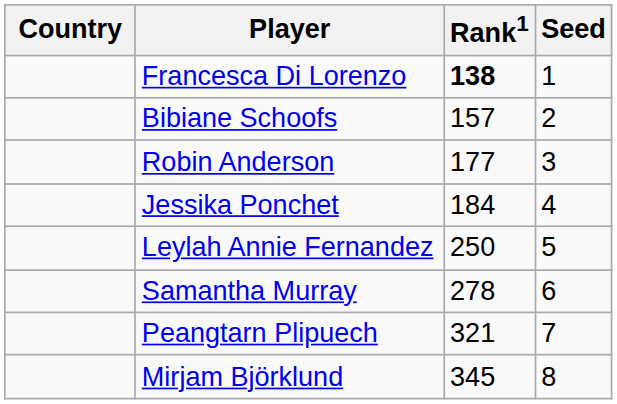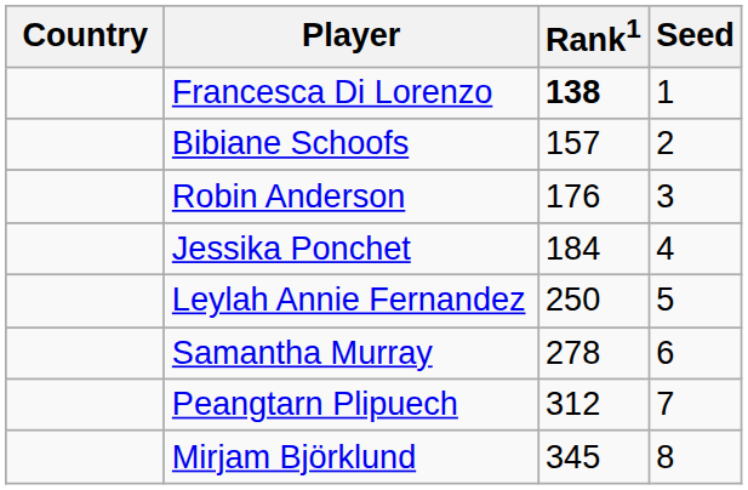 <table class="sortable wikitable">
 <tr>
 <th width="70">Country</th>
 <th width="175">Player</th>
 <th>Rank<sup>1</sup></th>
 <th>Seed</th>
 </tr>
 <tr>
 <td></td>
 <td><a href='#'>Francesca Di Lorenzo</a></td>
 <td><strong>138</strong></td>
 <td>1</td>
 </tr>
 <tr>
 <td></td>
 <td><a href='#'>Bibiane Schoofs</a></td>
 <td>157</td>
 <td>2</td>
 </tr>
 <tr>
 <td></td>
 <td><a href='#'>Robin Anderson</a></td>
-<td>177</td>
+<td>176</td>
 <td>3</td>
 </tr>
 <tr>
 <td></td>
 <td><a href='#'>Jessika Ponchet</a></td>
 <td>184</td>
 <td>4</td>
 </tr>
 <tr>
 <td></td>
 <td><a href='#'>Leylah Annie Fernandez</a></td>
 <td>250</td>
 <td>5</td>
 </tr>
 <tr>
 <td></td>
 <td><a href='#'>Samantha Murray</a></td>
 <td>278</td>
 <td>6</td>
 </tr>
 <tr>
 <td></td>
 <td><a href='#'>Peangtarn Plipuech</a></td>
-<td>321</td>
+<td>312</td>
 <td>7</td>
 </tr>
 <tr>
 <td></td>
 <td><a href='#'>Mirjam Björklund</a></td>
 <td>345</td>
 <td>8</td>
 </tr>
 </table>
